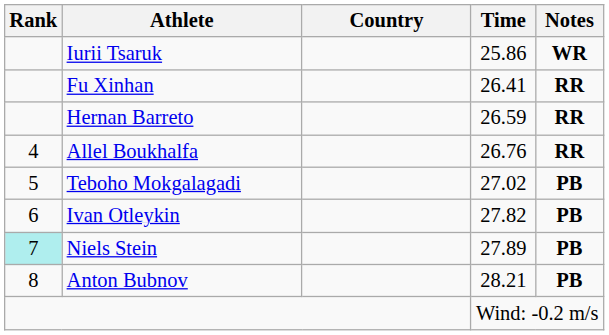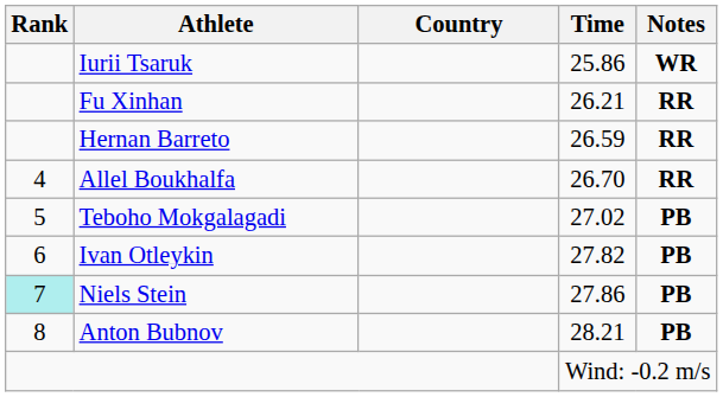 <table class="wikitable sortable" style="text-align:center">
 <tr>
 <th>Rank</th>
 <th style="width:180px">Athlete</th>
 <th style="width:125px">Country</th>
 <th>Time</th>
 <th>Notes</th>
 </tr>
 <tr>
 <td></td>
 <td style="text-align:left;"><a href='#'>Iurii Tsaruk</a></td>
 <td style="text-align:left;"></td>
 <td>25.86</td>
 <td><strong>WR</strong></td>
 </tr>
 <tr>
 <td></td>
 <td style="text-align:left;"><a href='#'>Fu Xinhan</a></td>
 <td style="text-align:left;"></td>
-<td>26.41</td>
+<td>26.21</td>
 <td><strong>RR</strong></td>
 </tr>
 <tr>
 <td></td>
 <td style="text-align:left;"><a href='#'>Hernan Barreto</a></td>
 <td style="text-align:left;"></td>
 <td>26.59</td>
 <td><strong>RR</strong></td>
 </tr>
 <tr>
 <td>4</td>
 <td style="text-align:left;"><a href='#'>Allel Boukhalfa</a></td>
 <td style="text-align:left;"></td>
-<td>26.76</td>
+<td>26.70</td>
 <td><strong>RR</strong></td>
 </tr>
 <tr>
 <td>5</td>
 <td style="text-align:left;"><a href='#'>Teboho Mokgalagadi</a></td>
 <td style="text-align:left;"></td>
 <td>27.02</td>
 <td><strong>PB</strong></td>
 </tr>
 <tr>
 <td>6</td>
 <td style="text-align:left;"><a href='#'>Ivan Otleykin</a></td>
 <td style="text-align:left;"></td>
 <td>27.82</td>
 <td><strong>PB</strong></td>
 </tr>
 <tr>
 <td style="background: paleturquoise;">7</td>
 <td style="text-align:left;"><a href='#'>Niels Stein</a></td>
 <td style="text-align:left;"></td>
-<td>27.89</td>
+<td>27.86</td>
 <td><strong>PB</strong></td>
 </tr>
 <tr>
 <td>8</td>
 <td style="text-align:left;"><a href='#'>Anton Bubnov</a></td>
 <td style="text-align:left;"></td>
 <td>28.21</td>
 <td><strong>PB</strong></td>
 </tr>
 <tr class="sortbottom">
 <td colspan="3"></td>
 <td colspan="2">Wind: -0.2 m/s</td>
 </tr>
 </table>
